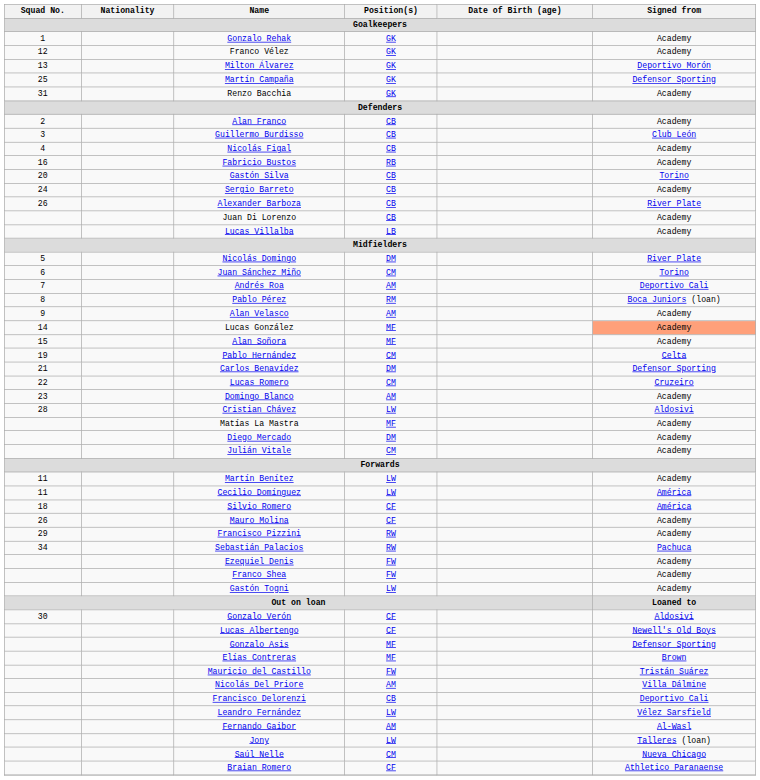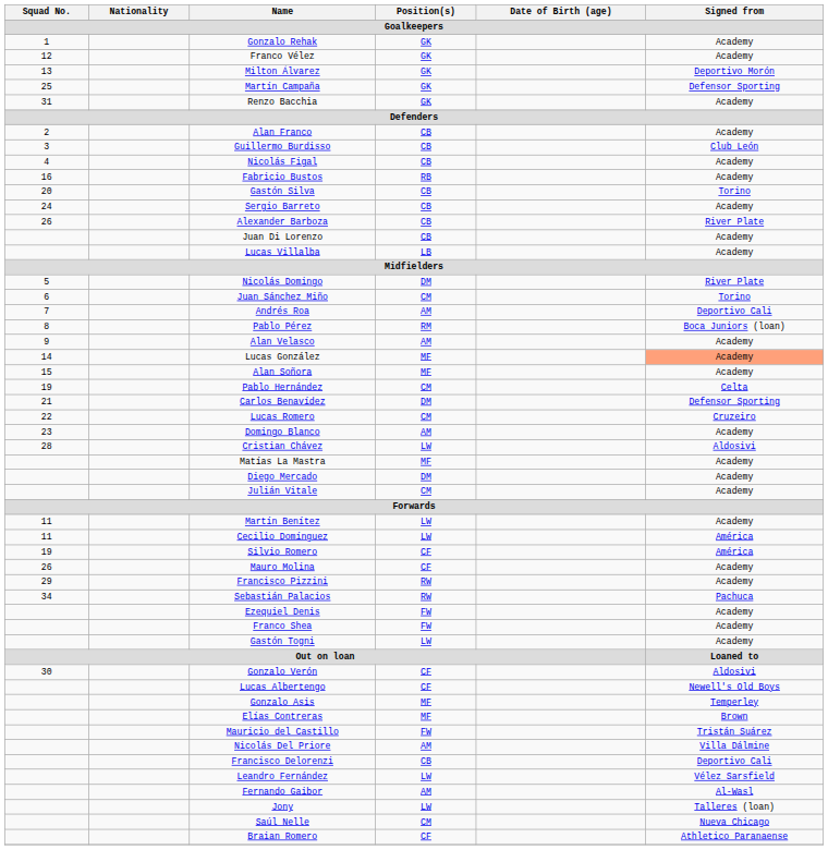 <table class="wikitable sortable" style="text-align:center; font-size:90%; width:85%;">
 <tr>
 <th style="background:#; color:; text-align:center;">Squad No.</th>
 <th style="background:#; color:; text-align:center;">Nationality</th>
 <th style="background:#; color:; text-align:center;">Name</th>
 <th style="background:#; color:; text-align:center;">Position(s)</th>
 <th style="background:#; color:; text-align:center;">Date of Birth (age)</th>
 <th style="background:#; color:; text-align:center;">Signed from</th>
 </tr>
 <tr>
 <th colspan="6" style="background:#dcdcdc; text-align:center;">Goalkeepers</th>
 </tr>
 <tr>
 <td>1</td>
 <td></td>
 <td><a href='#'>Gonzalo Rehak</a></td>
 <td><a href='#'>GK</a></td>
 <td></td>
 <td>Academy</td>
 </tr>
 <tr>
 <td>12</td>
 <td></td>
 <td>Franco Vélez</td>
 <td><a href='#'>GK</a></td>
 <td></td>
 <td>Academy</td>
 </tr>
 <tr>
 <td>13</td>
 <td></td>
 <td><a href='#'>Milton Álvarez</a></td>
 <td><a href='#'>GK</a></td>
 <td></td>
 <td> <a href='#'>Deportivo Morón</a></td>
 </tr>
 <tr>
 <td>25</td>
 <td></td>
 <td><a href='#'>Martín Campaña</a></td>
 <td><a href='#'>GK</a></td>
 <td></td>
 <td> <a href='#'>Defensor Sporting</a></td>
 </tr>
 <tr>
 <td>31</td>
 <td></td>
 <td>Renzo Bacchia</td>
 <td><a href='#'>GK</a></td>
 <td></td>
 <td>Academy</td>
 </tr>
 <tr>
 <th colspan="7" style="background:#dcdcdc; text-align:center;">Defenders</th>
 </tr>
 <tr>
 <td>2</td>
 <td></td>
 <td><a href='#'>Alan Franco</a></td>
 <td><a href='#'>CB</a></td>
 <td></td>
 <td>Academy</td>
 </tr>
 <tr>
 <td>3</td>
 <td></td>
 <td><a href='#'>Guillermo Burdisso</a></td>
 <td><a href='#'>CB</a></td>
 <td></td>
 <td> <a href='#'>Club León</a></td>
 </tr>
 <tr>
 <td>4</td>
 <td></td>
 <td><a href='#'>Nicolás Figal</a></td>
 <td><a href='#'>CB</a></td>
 <td></td>
 <td>Academy</td>
 </tr>
 <tr>
 <td>16</td>
 <td></td>
 <td><a href='#'>Fabricio Bustos</a></td>
 <td><a href='#'>RB</a></td>
 <td></td>
 <td>Academy</td>
 </tr>
 <tr>
 <td>20</td>
 <td></td>
 <td><a href='#'>Gastón Silva</a></td>
 <td><a href='#'>CB</a></td>
 <td></td>
 <td> <a href='#'>Torino</a></td>
 </tr>
 <tr>
 <td>24</td>
 <td></td>
 <td><a href='#'>Sergio Barreto</a></td>
 <td><a href='#'>CB</a></td>
 <td></td>
 <td>Academy</td>
 </tr>
 <tr>
 <td>26</td>
 <td></td>
 <td><a href='#'>Alexander Barboza</a></td>
 <td><a href='#'>CB</a></td>
 <td></td>
 <td> <a href='#'>River Plate</a></td>
 </tr>
 <tr>
 <td></td>
 <td></td>
 <td>Juan Di Lorenzo</td>
 <td><a href='#'>CB</a></td>
 <td></td>
 <td>Academy</td>
 </tr>
 <tr>
 <td></td>
 <td></td>
 <td><a href='#'>Lucas Villalba</a></td>
 <td><a href='#'>LB</a></td>
 <td></td>
 <td>Academy</td>
 </tr>
 <tr>
 <th colspan="7" style="background:#dcdcdc; text-align:center;">Midfielders</th>
 </tr>
 <tr>
 <td>5</td>
 <td></td>
 <td><a href='#'>Nicolás Domingo</a></td>
 <td><a href='#'>DM</a></td>
 <td></td>
 <td> <a href='#'>River Plate</a></td>
 </tr>
 <tr>
 <td>6</td>
 <td></td>
 <td><a href='#'>Juan Sánchez Miño</a></td>
 <td><a href='#'>CM</a></td>
 <td></td>
 <td> <a href='#'>Torino</a></td>
 </tr>
 <tr>
 <td>7</td>
 <td></td>
 <td><a href='#'>Andrés Roa</a></td>
 <td><a href='#'>AM</a></td>
 <td></td>
 <td> <a href='#'>Deportivo Cali</a></td>
 </tr>
 <tr>
 <td>8</td>
 <td></td>
 <td><a href='#'>Pablo Pérez</a></td>
 <td><a href='#'>RM</a></td>
 <td></td>
 <td> <a href='#'>Boca Juniors</a> (loan)</td>
 </tr>
 <tr>
 <td>9</td>
 <td></td>
 <td><a href='#'>Alan Velasco</a></td>
 <td><a href='#'>AM</a></td>
 <td></td>
 <td>Academy</td>
 </tr>
 <tr>
 <td>14</td>
 <td></td>
 <td>Lucas González</td>
 <td><a href='#'>MF</a></td>
 <td></td>
 <td style="background: lightsalmon;">Academy</td>
 </tr>
 <tr>
 <td>15</td>
 <td> </td>
 <td><a href='#'>Alan Soñora</a></td>
 <td><a href='#'>MF</a></td>
 <td></td>
 <td>Academy</td>
 </tr>
 <tr>
 <td>19</td>
 <td> </td>
 <td><a href='#'>Pablo Hernández</a></td>
 <td><a href='#'>CM</a></td>
 <td></td>
 <td> <a href='#'>Celta</a></td>
 </tr>
 <tr>
 <td>21</td>
 <td></td>
 <td><a href='#'>Carlos Benavídez</a></td>
 <td><a href='#'>DM</a></td>
 <td></td>
 <td> <a href='#'>Defensor Sporting</a></td>
 </tr>
 <tr>
 <td>22</td>
 <td></td>
 <td><a href='#'>Lucas Romero</a></td>
 <td><a href='#'>CM</a></td>
 <td></td>
 <td> <a href='#'>Cruzeiro</a></td>
 </tr>
 <tr>
 <td>23</td>
 <td></td>
 <td><a href='#'>Domingo Blanco</a></td>
 <td><a href='#'>AM</a></td>
 <td></td>
 <td>Academy</td>
 </tr>
 <tr>
 <td>28</td>
 <td></td>
 <td><a href='#'>Cristian Chávez</a></td>
 <td><a href='#'>LW</a></td>
 <td></td>
 <td> <a href='#'>Aldosivi</a></td>
 </tr>
 <tr>
 <td></td>
 <td></td>
 <td>Matías La Mastra</td>
 <td><a href='#'>MF</a></td>
 <td></td>
 <td>Academy</td>
 </tr>
 <tr>
 <td></td>
 <td></td>
 <td><a href='#'>Diego Mercado</a></td>
 <td><a href='#'>DM</a></td>
 <td></td>
 <td>Academy</td>
 </tr>
 <tr>
 <td></td>
 <td></td>
 <td><a href='#'>Julián Vitale</a></td>
 <td><a href='#'>CM</a></td>
 <td></td>
 <td>Academy</td>
 </tr>
 <tr>
 <th colspan="7" style="background:#dcdcdc; text-align:center;">Forwards</th>
 </tr>
 <tr>
 <td>11</td>
 <td></td>
 <td><a href='#'>Martín Benítez</a></td>
 <td><a href='#'>LW</a></td>
 <td></td>
 <td>Academy</td>
 </tr>
 <tr>
 <td>11</td>
 <td></td>
 <td><a href='#'>Cecilio Domínguez</a></td>
 <td><a href='#'>LW</a></td>
 <td></td>
 <td> <a href='#'>América</a></td>
 </tr>
 <tr>
-<td>18</td>
+<td>19</td>
 <td></td>
 <td><a href='#'>Silvio Romero</a></td>
 <td><a href='#'>CF</a></td>
 <td></td>
 <td> <a href='#'>América</a></td>
 </tr>
 <tr>
 <td>26</td>
 <td></td>
 <td><a href='#'>Mauro Molina</a></td>
 <td><a href='#'>CF</a></td>
 <td></td>
 <td>Academy</td>
 </tr>
 <tr>
 <td>29</td>
 <td></td>
 <td><a href='#'>Francisco Pizzini</a></td>
 <td><a href='#'>RW</a></td>
 <td></td>
 <td>Academy</td>
 </tr>
 <tr>
 <td>34</td>
 <td></td>
 <td><a href='#'>Sebastián Palacios</a></td>
 <td><a href='#'>RW</a></td>
 <td></td>
 <td> <a href='#'>Pachuca</a></td>
 </tr>
 <tr>
 <td></td>
 <td></td>
 <td><a href='#'>Ezequiel Denis</a></td>
 <td><a href='#'>FW</a></td>
 <td></td>
 <td>Academy</td>
 </tr>
 <tr>
 <td></td>
 <td></td>
 <td><a href='#'>Franco Shea</a></td>
 <td><a href='#'>FW</a></td>
 <td></td>
 <td>Academy</td>
 </tr>
 <tr>
 <td></td>
 <td></td>
 <td><a href='#'>Gastón Togni</a></td>
 <td><a href='#'>LW</a></td>
 <td></td>
 <td>Academy</td>
 </tr>
 <tr>
 <th colspan="5" style="background:#dcdcdc; text-align:center;">Out on loan</th>
 <th colspan="1" style="background:#dcdcdc; text-align:center;">Loaned to</th>
 </tr>
 <tr>
 <td>30</td>
 <td></td>
 <td><a href='#'>Gonzalo Verón</a></td>
 <td><a href='#'>CF</a></td>
 <td></td>
 <td> <a href='#'>Aldosivi</a></td>
 </tr>
 <tr>
 <td></td>
 <td></td>
 <td><a href='#'>Lucas Albertengo</a></td>
 <td><a href='#'>CF</a></td>
 <td></td>
 <td> <a href='#'>Newell's Old Boys</a></td>
 </tr>
 <tr>
 <td></td>
 <td></td>
 <td><a href='#'>Gonzalo Asis</a></td>
 <td><a href='#'>MF</a></td>
 <td></td>
-<td> <a href='#'>Defensor Sporting</a></td>
+<td> <a href='#'>Temperley</a></td>
 </tr>
 <tr>
 <td></td>
 <td></td>
 <td><a href='#'>Elías Contreras</a></td>
 <td><a href='#'>MF</a></td>
 <td></td>
 <td> <a href='#'>Brown</a></td>
 </tr>
 <tr>
 <td></td>
 <td></td>
 <td><a href='#'>Mauricio del Castillo</a></td>
 <td><a href='#'>FW</a></td>
 <td></td>
 <td> <a href='#'>Tristán Suárez</a></td>
 </tr>
 <tr>
 <td></td>
 <td></td>
 <td><a href='#'>Nicolás Del Priore</a></td>
 <td><a href='#'>AM</a></td>
 <td></td>
 <td> <a href='#'>Villa Dálmine</a></td>
 </tr>
 <tr>
 <td></td>
 <td></td>
 <td><a href='#'>Francisco Delorenzi</a></td>
 <td><a href='#'>CB</a></td>
 <td></td>
 <td> <a href='#'>Deportivo Cali</a></td>
 </tr>
 <tr>
 <td></td>
 <td></td>
 <td><a href='#'>Leandro Fernández</a></td>
 <td><a href='#'>LW</a></td>
 <td></td>
 <td> <a href='#'>Vélez Sarsfield</a></td>
 </tr>
 <tr>
 <td></td>
 <td></td>
 <td><a href='#'>Fernando Gaibor</a></td>
 <td><a href='#'>AM</a></td>
 <td></td>
 <td> <a href='#'>Al-Wasl</a></td>
 </tr>
 <tr>
 <td></td>
 <td></td>
 <td><a href='#'>Jony</a></td>
 <td><a href='#'>LW</a></td>
 <td></td>
 <td> <a href='#'>Talleres</a> (loan)</td>
 </tr>
 <tr>
 <td></td>
 <td></td>
 <td><a href='#'>Saúl Nelle</a></td>
 <td><a href='#'>CM</a></td>
 <td></td>
 <td> <a href='#'>Nueva Chicago</a></td>
 </tr>
 <tr>
 <td></td>
 <td></td>
 <td><a href='#'>Braian Romero</a></td>
 <td><a href='#'>CF</a></td>
 <td></td>
 <td> <a href='#'>Athletico Paranaense</a></td>
 </tr>
 <tr>
 </tr>
 </table>
